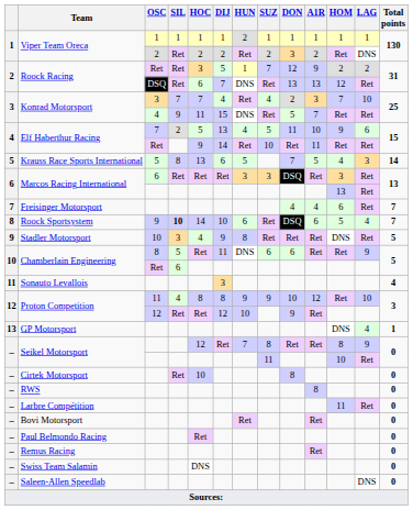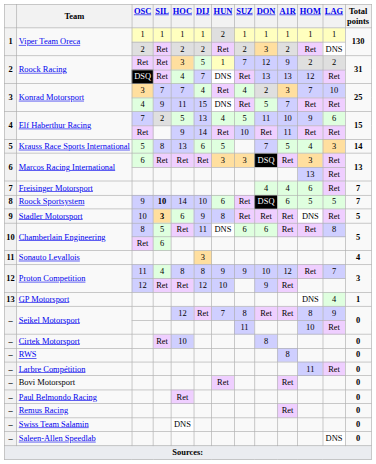 <table class="wikitable" style="font-size: 85%; text-align:center;">
 <tr valign="top">
 <th valign=middle></th>
 <th valign=middle>Team</th>
 <th><a href='#'>OSC</a><br></th>
 <th><a href='#'>SIL</a><br></th>
 <th><a href='#'>HOC</a><br></th>
 <th><a href='#'>DIJ</a><br></th>
 <th><a href='#'>HUN</a><br></th>
 <th><a href='#'>SUZ</a><br></th>
 <th><a href='#'>DON</a><br></th>
 <th><a href='#'>A1R</a><br></th>
 <th><a href='#'>HOM</a><br></th>
 <th><a href='#'>LAG</a><br></th>
 <th valign=middle>Total<br>points</th>
 </tr>
 <tr>
 <th rowspan=2>1</th>
 <td align=left rowspan=2> <a href='#'>Viper Team Oreca</a></td>
 <td style="background:#FFFFBF;">1</td>
 <td style="background:#FFFFBF;">1</td>
 <td style="background:#FFFFBF;">1</td>
 <td style="background:#FFFFBF;">1</td>
 <td style="background:#DFDFDF;">2</td>
 <td style="background:#FFFFBF;">1</td>
 <td style="background:#FFFFBF;">1</td>
 <td style="background:#FFFFBF;">1</td>
 <td style="background:#FFFFBF;">1</td>
 <td style="background:#FFFFBF;">1</td>
 <td rowspan=2><strong>130</strong></td>
 </tr>
 <tr>
 <td style="background:#DFDFDF;">2</td>
 <td style="background:#EFCFFF;">Ret</td>
 <td style="background:#DFDFDF;">2</td>
 <td style="background:#DFDFDF;">2</td>
 <td style="background:#EFCFFF;">Ret</td>
 <td style="background:#DFDFDF;">2</td>
 <td style="background:#FFDF9F;">3</td>
 <td style="background:#DFDFDF;">2</td>
 <td style="background:#EFCFFF;">Ret</td>
 <td style="background:#FFFFFF;">DNS</td>
 </tr>
 <tr>
 <th rowspan=2>2</th>
 <td rowspan=2 align=left> <a href='#'>Roock Racing</a></td>
 <td style="background:#EFCFFF;">Ret</td>
 <td style="background:#EFCFFF;">Ret</td>
 <td style="background:#FFDF9F;">3</td>
 <td style="background:#DFFFDF;">5</td>
 <td style="background:#FFFFBF;">1</td>
 <td style="background:#CFCFFF;">7</td>
 <td style="background:#CFCFFF;">12</td>
 <td style="background:#CFCFFF;">9</td>
 <td style="background:#DFDFDF;">2</td>
 <td style="background:#DFDFDF;">2</td>
 <td rowspan=2><strong>31</strong></td>
 </tr>
 <tr>
 <td style="background-color:#000000; color:white">DSQ</td>
 <td style="background:#EFCFFF;">Ret</td>
-<td style="background:#DFFFDF;">6</td>
+<td style="background:#DFFFDF;">4</td>
 <td style="background:#CFCFFF;">7</td>
 <td style="background:#FFFFFF;">DNS</td>
 <td style="background:#EFCFFF;">Ret</td>
 <td style="background:#CFCFFF;">13</td>
 <td style="background:#CFCFFF;">13</td>
 <td style="background:#CFCFFF;">12</td>
 <td style="background:#EFCFFF;">Ret</td>
 </tr>
 <tr>
 <th rowspan=2>3</th>
 <td rowspan=2 align=left> <a href='#'>Konrad Motorsport</a></td>
 <td style="background:#FFDF9F;">3</td>
 <td style="background:#CFCFFF;">7</td>
 <td style="background:#CFCFFF;">7</td>
 <td style="background:#DFFFDF;">4</td>
 <td style="background:#EFCFFF;">Ret</td>
 <td style="background:#DFFFDF;">4</td>
 <td style="background:#DFDFDF;">2</td>
 <td style="background:#FFDF9F;">3</td>
 <td style="background:#CFCFFF;">7</td>
 <td style="background:#CFCFFF;">10</td>
 <td rowspan=2><strong>25</strong></td>
 </tr>
 <tr>
 <td style="background:#DFFFDF;">4</td>
 <td style="background:#CFCFFF;">9</td>
 <td style="background:#CFCFFF;">11</td>
 <td style="background:#CFCFFF;">15</td>
 <td style="background:#FFFFFF;">DNS</td>
 <td style="background:#EFCFFF;">Ret</td>
 <td style="background:#DFFFDF;">5</td>
 <td style="background:#CFCFFF;">7</td>
 <td style="background:#EFCFFF;">Ret</td>
 <td style="background:#EFCFFF;">Ret</td>
 </tr>
 <tr>
 <th rowspan=2>4</th>
 <td rowspan=2 align=left> <a href='#'>Elf Haberthur Racing</a></td>
 <td style="background:#CFCFFF;">7</td>
 <td style="background:#DFDFDF;">2</td>
 <td style="background:#DFFFDF;">5</td>
 <td style="background:#CFCFFF;">13</td>
 <td style="background:#DFFFDF;">4</td>
 <td style="background:#DFFFDF;">5</td>
 <td style="background:#CFCFFF;">11</td>
 <td style="background:#CFCFFF;">10</td>
 <td style="background:#CFCFFF;">9</td>
 <td style="background:#DFFFDF;">6</td>
 <td rowspan=2><strong>15</strong></td>
 </tr>
 <tr>
 <td style="background:#EFCFFF;">Ret</td>
 <td></td>
 <td style="background:#CFCFFF;">9</td>
 <td style="background:#CFCFFF;">14</td>
 <td style="background:#EFCFFF;">Ret</td>
 <td style="background:#CFCFFF;">10</td>
 <td style="background:#EFCFFF;">Ret</td>
 <td style="background:#CFCFFF;">11</td>
 <td style="background:#EFCFFF;">Ret</td>
 <td style="background:#EFCFFF;">Ret</td>
 </tr>
 <tr>
 <th>5</th>
 <td align=;eft> <a href='#'>Krauss Race Sports International</a></td>
 <td style="background:#DFFFDF;">5</td>
 <td style="background:#CFCFFF;">8</td>
 <td style="background:#CFCFFF;">13</td>
 <td style="background:#DFFFDF;">6</td>
 <td style="background:#DFFFDF;">5</td>
 <td></td>
 <td style="background:#CFCFFF;">7</td>
 <td style="background:#DFFFDF;">5</td>
 <td style="background:#DFFFDF;">4</td>
 <td style="background:#FFDF9F;">3</td>
 <td><strong>14</strong></td>
 </tr>
 <tr>
 <th rowspan=2>6</th>
 <td rowspan=2 align=left> <a href='#'>Marcos Racing International</a></td>
 <td style="background:#DFFFDF;">6</td>
 <td style="background:#EFCFFF;">Ret</td>
 <td style="background:#EFCFFF;">Ret</td>
 <td style="background:#EFCFFF;">Ret</td>
 <td style="background:#FFDF9F;">3</td>
 <td style="background:#FFDF9F;">3</td>
 <td style="background-color:#000000; color:white">DSQ</td>
 <td style="background:#EFCFFF;">Ret</td>
 <td style="background:#FFDF9F;">3</td>
 <td style="background:#EFCFFF;">Ret</td>
 <td rowspan=2><strong>13</strong></td>
 </tr>
 <tr>
 <td></td>
 <td></td>
 <td></td>
 <td></td>
 <td></td>
 <td></td>
 <td></td>
 <td></td>
 <td style="background:#CFCFFF;">13</td>
 <td style="background:#EFCFFF;">Ret</td>
 </tr>
 <tr>
 <th>7</th>
 <td align=left> <a href='#'>Freisinger Motorsport</a></td>
 <td></td>
 <td></td>
 <td></td>
 <td></td>
 <td></td>
 <td></td>
 <td style="background:#DFFFDF;">4</td>
 <td style="background:#DFFFDF;">4</td>
 <td style="background:#DFFFDF;">6</td>
 <td style="background:#EFCFFF;">Ret</td>
 <td><strong>7</strong></td>
 </tr>
 <tr>
 <th>8</th>
 <td align=left> <a href='#'>Roock Sportsystem</a></td>
 <td style="background:#CFCFFF;">9</td>
 <td style="background:#CFCFFF;"><strong>10</strong></td>
 <td style="background:#CFCFFF;">14</td>
 <td style="background:#CFCFFF;">10</td>
 <td style="background:#DFFFDF;">6</td>
 <td style="background:#EFCFFF;">Ret</td>
 <td style="background-color:#000000; color:white">DSQ</td>
 <td style="background:#DFFFDF;">6</td>
 <td style="background:#DFFFDF;">5</td>
-<td style="background:#DFFFDF;">4</td>
+<td style="background:#DFFFDF;">5</td>
 <td><strong>7</strong></td>
 </tr>
 <tr>
 <th>9</th>
 <td align=left> <a href='#'>Stadler Motorsport</a></td>
 <td style="background:#CFCFFF;">10</td>
-<td style="background:#FFDF9F;">3</td>
-<td style="background:#DFFFDF;">4</td>
+<td style="background:#FFDF9F;"><strong>3</strong></td>
+<td style="background:#DFFFDF;">6</td>
 <td style="background:#CFCFFF;">9</td>
 <td style="background:#CFCFFF;">8</td>
 <td style="background:#EFCFFF;">Ret</td>
 <td style="background:#EFCFFF;">Ret</td>
 <td style="background:#EFCFFF;">Ret</td>
 <td style="background:#FFFFFF;">DNS</td>
 <td style="background:#EFCFFF;">Ret</td>
 <td><strong>5</strong></td>
 </tr>
 <tr>
 <th rowspan=2>10</th>
 <td rowspan=2 align=left> <a href='#'>Chamberlain Engineering</a></td>
 <td style="background:#CFCFFF;">8</td>
 <td style="background:#DFFFDF;">5</td>
 <td style="background:#EFCFFF;">Ret</td>
 <td style="background:#CFCFFF;">11</td>
 <td style="background:#FFFFFF;">DNS</td>
 <td style="background:#DFFFDF;">6</td>
 <td style="background:#DFFFDF;">6</td>
 <td style="background:#EFCFFF;">Ret</td>
 <td style="background:#EFCFFF;">Ret</td>
-<td style="background:#CFCFFF;">9</td>
+<td style="background:#CFCFFF;">8</td>
 <td rowspan=2><strong>5</strong></td>
 </tr>
 <tr>
 <td style="background:#EFCFFF;">Ret</td>
 <td style="background:#DFFFDF;">6</td>
 <td></td>
 <td></td>
 <td></td>
 <td></td>
 <td></td>
 <td></td>
 <td></td>
 <td></td>
 </tr>
 <tr>
 <th>11</th>
 <td align=left> <a href='#'>Sonauto Levallois</a></td>
 <td></td>
 <td></td>
 <td></td>
 <td style="background:#FFDF9F;">3</td>
 <td></td>
 <td></td>
 <td></td>
 <td></td>
 <td></td>
 <td></td>
 <td><strong>4</strong></td>
 </tr>
 <tr>
 <th rowspan=2>12</th>
 <td rowspan=2 align=left> <a href='#'>Proton Competition</a></td>
 <td style="background:#CFCFFF;">11</td>
 <td style="background:#DFFFDF;">4</td>
 <td style="background:#CFCFFF;">8</td>
 <td style="background:#CFCFFF;">8</td>
 <td style="background:#CFCFFF;">9</td>
 <td style="background:#CFCFFF;">9</td>
 <td style="background:#CFCFFF;">10</td>
 <td style="background:#CFCFFF;">12</td>
 <td style="background:#EFCFFF;">Ret</td>
-<td style="background:#CFCFFF;">10</td>
+<td style="background:#CFCFFF;">7</td>
 <td rowspan=2><strong>3</strong></td>
 </tr>
 <tr>
 <td style="background:#CFCFFF;">12</td>
 <td style="background:#EFCFFF;">Ret</td>
 <td style="background:#EFCFFF;">Ret</td>
 <td style="background:#CFCFFF;">12</td>
 <td style="background:#CFCFFF;">10</td>
 <td></td>
 <td style="background:#CFCFFF;">9</td>
 <td style="background:#EFCFFF;">Ret</td>
 <td></td>
 <td></td>
 </tr>
 <tr>
 <th>13</th>
 <td align=left> <a href='#'>GP Motorsport</a></td>
 <td></td>
 <td></td>
 <td></td>
 <td></td>
 <td></td>
 <td></td>
 <td></td>
 <td></td>
 <td style="background:#FFFFFF;">DNS</td>
 <td style="background:#DFFFDF;">4</td>
 <td><strong>1</strong></td>
 </tr>
 <tr>
 <th rowspan=2>–</th>
 <td rowspan=2 align=left> <a href='#'>Seikel Motorsport</a></td>
 <td></td>
 <td></td>
 <td style="background:#CFCFFF;">12</td>
 <td style="background:#EFCFFF;">Ret</td>
 <td style="background:#CFCFFF;">7</td>
 <td style="background:#CFCFFF;">8</td>
 <td style="background:#EFCFFF;">Ret</td>
 <td style="background:#EFCFFF;">Ret</td>
 <td style="background:#CFCFFF;">8</td>
 <td style="background:#CFCFFF;">9</td>
 <td rowspan=2><strong>0</strong></td>
 </tr>
 <tr>
 <td></td>
 <td></td>
 <td></td>
 <td></td>
 <td></td>
 <td style="background:#CFCFFF;">11</td>
 <td></td>
 <td></td>
 <td style="background:#CFCFFF;">10</td>
 <td style="background:#EFCFFF;">Ret</td>
 </tr>
 <tr>
 <th>–</th>
 <td align=left> <a href='#'>Cirtek Motorsport</a></td>
 <td></td>
 <td style="background:#EFCFFF;">Ret</td>
 <td style="background:#CFCFFF;">10</td>
 <td></td>
 <td></td>
 <td></td>
 <td style="background:#CFCFFF;">8</td>
 <td></td>
 <td></td>
 <td></td>
 <td><strong>0</strong></td>
 </tr>
 <tr>
 <th>–</th>
 <td align=left> <a href='#'>RWS</a></td>
 <td></td>
 <td></td>
 <td></td>
 <td></td>
 <td></td>
 <td></td>
 <td></td>
 <td style="background:#CFCFFF;">8</td>
 <td></td>
 <td></td>
 <td><strong>0</strong></td>
 </tr>
 <tr>
 <th>–</th>
 <td align=left> <a href='#'>Larbre Compétition</a></td>
 <td></td>
 <td></td>
 <td></td>
 <td></td>
 <td></td>
 <td></td>
 <td></td>
 <td></td>
 <td style="background:#CFCFFF;">11</td>
 <td style="background:#EFCFFF;">Ret</td>
 <td><strong>0</strong></td>
 </tr>
 <tr>
 <th>–</th>
 <td align=left> Bovi Motorsport</td>
 <td></td>
 <td></td>
 <td></td>
 <td></td>
 <td style="background:#EFCFFF;">Ret</td>
 <td></td>
 <td></td>
 <td style="background:#EFCFFF;">Ret</td>
 <td></td>
 <td></td>
 <td><strong>0</strong></td>
 </tr>
 <tr>
 <th>–</th>
 <td align=left> <a href='#'>Paul Belmondo Racing</a></td>
 <td></td>
 <td></td>
 <td style="background:#EFCFFF;">Ret</td>
 <td></td>
 <td></td>
 <td></td>
 <td></td>
 <td></td>
 <td></td>
 <td></td>
 <td><strong>0</strong></td>
 </tr>
 <tr>
 <th>–</th>
 <td align=left> <a href='#'>Remus Racing</a></td>
 <td></td>
 <td></td>
 <td></td>
 <td></td>
 <td></td>
 <td></td>
 <td></td>
 <td style="background:#EFCFFF;">Ret</td>
 <td></td>
 <td></td>
 <td><strong>0</strong></td>
 </tr>
 <tr>
 <th>–</th>
 <td align=left> <a href='#'>Swiss Team Salamin</a></td>
 <td></td>
 <td></td>
 <td style="background:#FFFFFF;">DNS</td>
 <td></td>
 <td></td>
 <td></td>
 <td></td>
 <td></td>
 <td></td>
 <td></td>
 <td><strong>0</strong></td>
 </tr>
 <tr>
 <th>–</th>
 <td align=left> <a href='#'>Saleen-Allen Speedlab</a></td>
 <td></td>
 <td></td>
 <td></td>
 <td></td>
 <td></td>
 <td></td>
 <td></td>
 <td></td>
 <td></td>
 <td style="background:#FFFFFF;">DNS</td>
 <td><strong>0</strong></td>
 </tr>
 <tr class="sortbottom">
 <td colspan="14" style="background-color:#EAECF0;text-align:center"><strong>Sources:</strong></td>
 </tr>
 </table>
